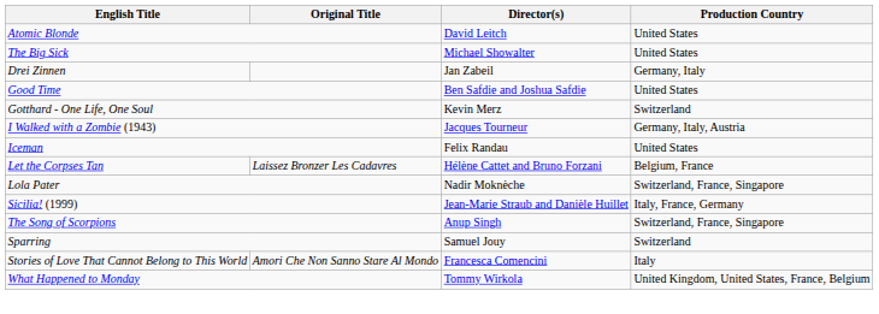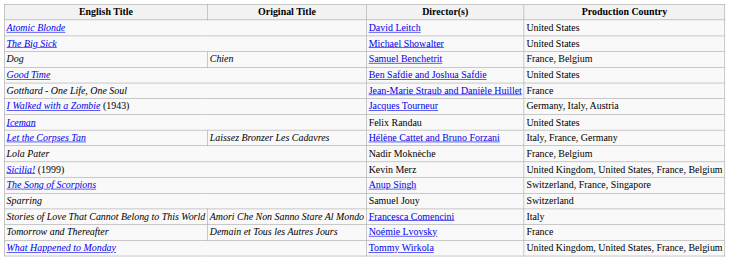 <table class="wikitable">
 <tr>
 <th>English Title</th>
 <th>Original Title</th>
 <th>Director(s)</th>
 <th>Production Country</th>
 </tr>
 <tr>
 <td colspan="2"><em><a href='#'>Atomic Blonde</a></em></td>
 <td><a href='#'>David Leitch</a></td>
 <td>United States</td>
 </tr>
 <tr>
 <td colspan="2"><em><a href='#'>The Big Sick</a></em></td>
 <td><a href='#'>Michael Showalter</a></td>
 <td>United States</td>
 </tr>
 <tr>
-<td><em>Drei Zinnen</em></td>
-<td></td>
-<td>Jan Zabeil</td>
-<td>Germany, Italy</td>
+<td><em>Dog</em></td>
+<td><em>Chien</em></td>
+<td><a href='#'>Samuel Benchetrit</a></td>
+<td>France, Belgium</td>
 </tr>
 <tr>
 <td colspan="2"><em><a href='#'>Good Time</a></em></td>
 <td><a href='#'>Ben Safdie and Joshua Safdie</a></td>
 <td>United States</td>
 </tr>
 <tr>
 <td colspan="2"><em>Gotthard - One Life, One Soul</em></td>
-<td>Kevin Merz</td>
-<td>Switzerland</td>
+<td><a href='#'>Jean-Marie Straub and Danièle Huillet</a></td>
+<td>France</td>
 </tr>
 <tr>
 <td colspan="2"><em><a href='#'>I Walked with a Zombie</a></em> (1943)</td>
 <td><a href='#'>Jacques Tourneur</a></td>
 <td>Germany, Italy, Austria</td>
 </tr>
 <tr>
 <td colspan="2"><em><a href='#'>Iceman</a></em></td>
 <td>Felix Randau</td>
 <td>United States</td>
 </tr>
 <tr>
 <td><em><a href='#'>Let the Corpses Tan</a></em></td>
 <td><em>Laissez Bronzer Les Cadavres</em></td>
 <td><a href='#'>Hélène Cattet and Bruno Forzani</a></td>
-<td>Belgium, France</td>
+<td>Italy, France, Germany</td>
 </tr>
 <tr>
 <td colspan="2"><em>Lola Pater</em></td>
 <td>Nadir Moknèche</td>
-<td>Switzerland, France, Singapore</td>
+<td>France, Belgium</td>
 </tr>
 <tr>
 <td colspan="2"><em><a href='#'>Sicilia!</a></em> (1999)</td>
-<td><a href='#'>Jean-Marie Straub and Danièle Huillet</a></td>
-<td>Italy, France, Germany</td>
+<td>Kevin Merz</td>
+<td>United Kingdom, United States, France, Belgium</td>
 </tr>
 <tr>
 <td colspan="2"><em><a href='#'>The Song of Scorpions</a></em></td>
 <td><a href='#'>Anup Singh</a></td>
 <td>Switzerland, France, Singapore</td>
 </tr>
 <tr>
 <td colspan="2"><em>Sparring</em></td>
 <td>Samuel Jouy</td>
 <td>Switzerland</td>
 </tr>
 <tr>
 <td><em>Stories of Love That Cannot Belong to This World</em></td>
 <td><em>Amori Che Non Sanno Stare Al Mondo</em></td>
 <td><a href='#'>Francesca Comencini</a></td>
 <td>Italy</td>
 </tr>
 <tr>
+<td><em>Tomorrow and Thereafter</em></td>
+<td><em>Demain et Tous les Autres Jours</em></td>
+<td><a href='#'>Noémie Lvovsky</a></td>
+<td>France</td>
+</tr>
+<tr>
 <td colspan="2"><em><a href='#'>What Happened to Monday</a></em></td>
 <td><a href='#'>Tommy Wirkola</a></td>
 <td>United Kingdom, United States, France, Belgium</td>
 </tr>
 </table>
